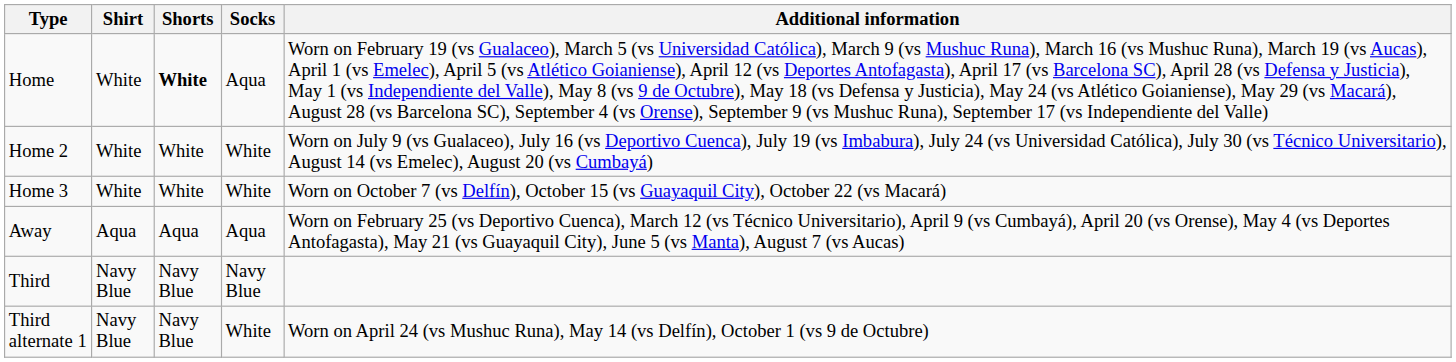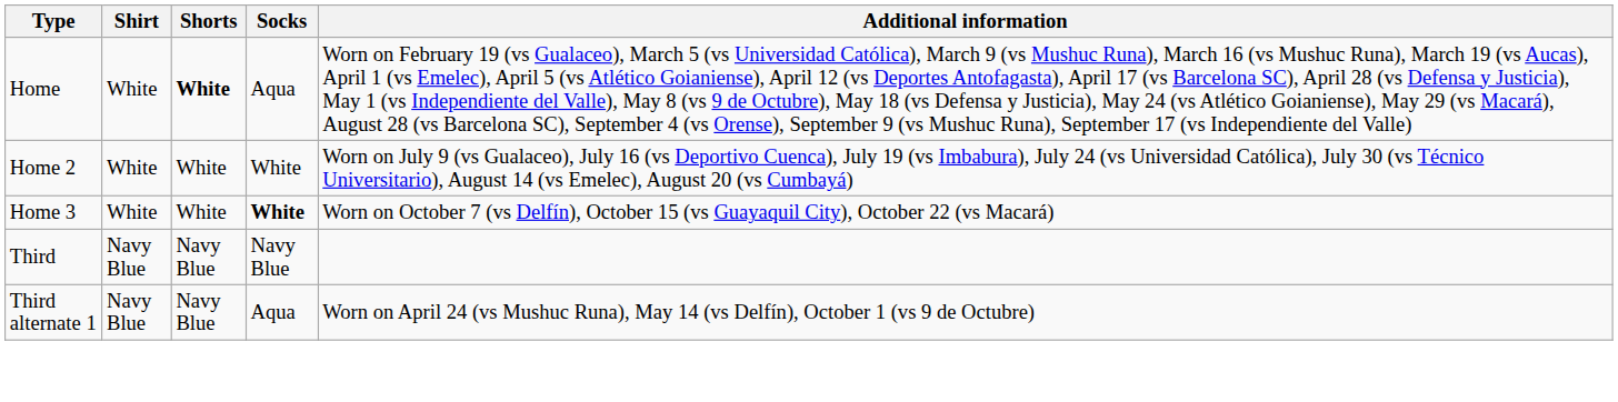 <table class="wikitable">
 <tr>
 <th>Type</th>
 <th>Shirt</th>
 <th>Shorts</th>
 <th>Socks</th>
 <th>Additional information</th>
 </tr>
 <tr>
 <td>Home</td>
 <td>White</td>
 <td><strong>White</strong></td>
 <td>Aqua</td>
 <td>Worn on February 19 (vs <a href='#'>Gualaceo</a>), March 5 (vs <a href='#'>Universidad Católica</a>), March 9 (vs <a href='#'>Mushuc Runa</a>), March 16 (vs Mushuc Runa), March 19 (vs <a href='#'>Aucas</a>), April 1 (vs <a href='#'>Emelec</a>), April 5 (vs <a href='#'>Atlético Goianiense</a>), April 12 (vs <a href='#'>Deportes Antofagasta</a>), April 17 (vs <a href='#'>Barcelona SC</a>), April 28 (vs <a href='#'>Defensa y Justicia</a>), May 1 (vs <a href='#'>Independiente del Valle</a>), May 8 (vs <a href='#'>9 de Octubre</a>), May 18 (vs Defensa y Justicia), May 24 (vs Atlético Goianiense), May 29 (vs <a href='#'>Macará</a>), August 28 (vs Barcelona SC), September 4 (vs <a href='#'>Orense</a>), September 9 (vs Mushuc Runa), September 17 (vs Independiente del Valle)</td>
 </tr>
 <tr>
 <td>Home 2</td>
 <td>White</td>
 <td>White</td>
 <td>White</td>
 <td>Worn on July 9 (vs Gualaceo), July 16 (vs <a href='#'>Deportivo Cuenca</a>), July 19 (vs <a href='#'>Imbabura</a>), July 24 (vs Universidad Católica), July 30 (vs <a href='#'>Técnico Universitario</a>), August 14 (vs Emelec), August 20 (vs <a href='#'>Cumbayá</a>)</td>
 </tr>
 <tr>
 <td>Home 3</td>
 <td>White</td>
 <td>White</td>
-<td>White</td>
+<td><strong>White</strong></td>
 <td>Worn on October 7 (vs <a href='#'>Delfín</a>), October 15 (vs <a href='#'>Guayaquil City</a>), October 22 (vs Macará)</td>
-</tr>
-<tr>
-<td>Away</td>
-<td>Aqua</td>
-<td>Aqua</td>
-<td>Aqua</td>
-<td>Worn on February 25 (vs Deportivo Cuenca), March 12 (vs Técnico Universitario), April 9 (vs Cumbayá), April 20 (vs Orense), May 4 (vs Deportes Antofagasta), May 21 (vs Guayaquil City), June 5 (vs <a href='#'>Manta</a>), August 7 (vs Aucas)</td>
 </tr>
 <tr>
 <td>Third</td>
 <td>Navy Blue</td>
 <td>Navy Blue</td>
 <td>Navy Blue</td>
 <td></td>
 </tr>
 <tr>
 <td>Third alternate 1</td>
 <td>Navy Blue</td>
 <td>Navy Blue</td>
-<td>White</td>
+<td>Aqua</td>
 <td>Worn on April 24 (vs Mushuc Runa), May 14 (vs Delfín), October 1 (vs 9 de Octubre)</td>
 </tr>
 </table>
